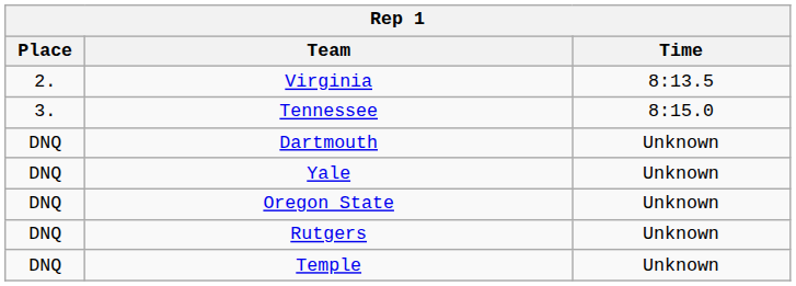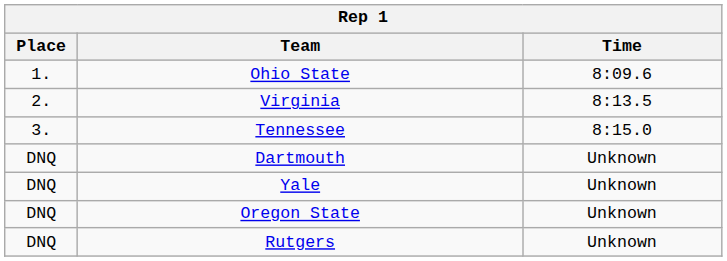 <table class="wikitable" style="font-size:90%; width: 40%; text-align: center">
 <tr>
 <th colspan=3>Rep 1</th>
 </tr>
 <tr>
 <th width=1%>Place</th>
 <th width=20%>Team</th>
 <th width=8%>Time</th>
+</tr>
+<tr>
+<td align=center>1.</td>
+<td align=center><a href='#'>Ohio State</a></td>
+<td align=center>8:09.6</td>
 </tr>
 <tr>
 <td align=center>2.</td>
 <td align=center><a href='#'>Virginia</a></td>
 <td align=center>8:13.5</td>
 </tr>
 <tr>
 <td align=center>3.</td>
 <td align=center><a href='#'>Tennessee</a></td>
 <td align=center>8:15.0</td>
 </tr>
 <tr>
 <td align=center>DNQ</td>
 <td align=center><a href='#'>Dartmouth</a></td>
 <td align=center>Unknown</td>
 </tr>
 <tr>
 <td align=center>DNQ</td>
 <td align=center><a href='#'>Yale</a></td>
 <td align=center>Unknown</td>
 </tr>
 <tr>
 <td align=center>DNQ</td>
 <td align=center><a href='#'>Oregon State</a></td>
 <td align=center>Unknown</td>
 </tr>
 <tr>
 <td align=center>DNQ</td>
 <td align=center><a href='#'>Rutgers</a></td>
 <td align=center>Unknown</td>
 </tr>
-<tr>
-<td align=center>DNQ</td>
-<td align=center><a href='#'>Temple</a></td>
-<td align=center>Unknown</td>
-</tr>
 </table>
